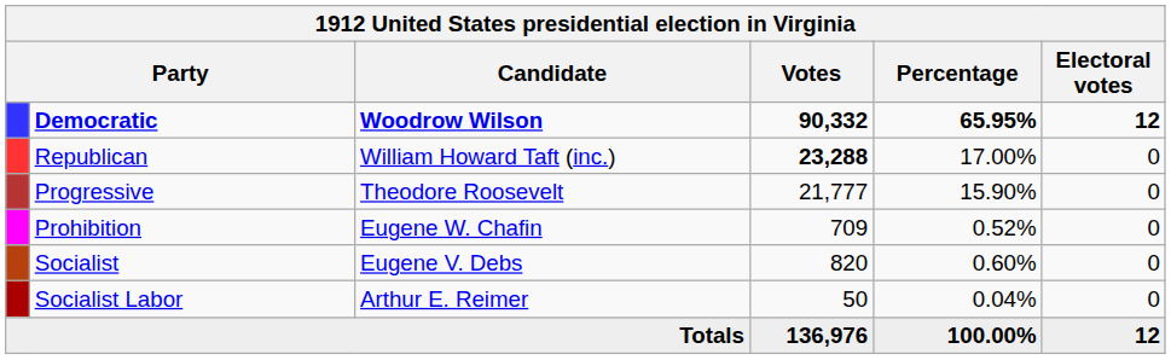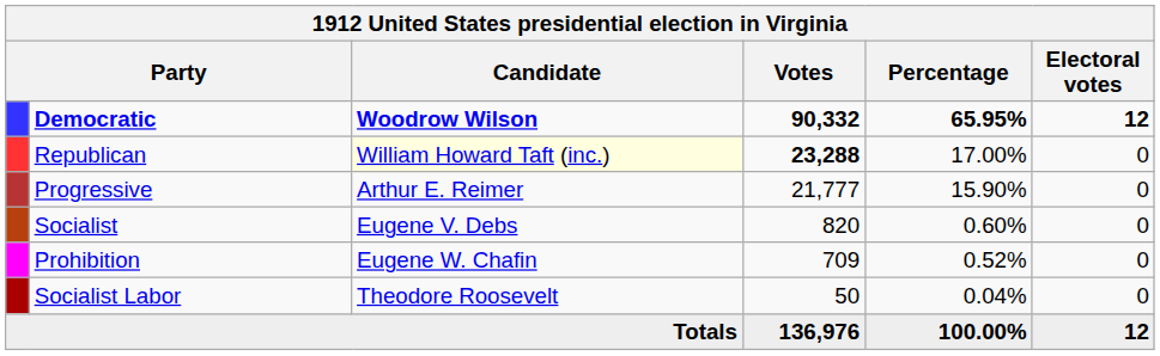 <table class="wikitable" style="font-size: 95%;">
 <tr>
 <th colspan="6">1912 United States presidential election in Virginia</th>
 </tr>
 <tr>
 <th colspan="2" style="width: 15em">Party</th>
 <th style="width: 17em">Candidate</th>
 <th style="width: 5em">Votes</th>
 <th style="width: 7em">Percentage</th>
 <th style="width: 5em">Electoral votes</th>
 </tr>
 <tr>
 <th style="background-color:#3333FF; width: 3px"></th>
 <td style="width: 130px"><strong><a href='#'>Democratic</a></strong></td>
 <td><strong><a href='#'>Woodrow Wilson</a></strong></td>
 <td align="right"><strong>90,332</strong></td>
 <td align="right"><strong>65.95%</strong></td>
 <td align="right"><strong>12</strong></td>
 </tr>
 <tr>
 <th style="background-color:#FF3333; width: 3px"></th>
 <td style="width: 130px"><a href='#'>Republican</a></td>
-<td><a href='#'>William Howard Taft</a>  (<a href='#'>inc.</a>)</td>
+<td style="background: lightyellow;"><a href='#'>William Howard Taft</a>  (<a href='#'>inc.</a>)</td>
 <td align="right"><strong>23,288</strong></td>
 <td align="right">17.00%</td>
 <td align="right">0</td>
 </tr>
 <tr>
 <th style="background-color:#B63434; width: 3px"></th>
 <td style="width: 130px"><a href='#'>Progressive</a></td>
-<td><a href='#'>Theodore Roosevelt</a></td>
+<td><a href='#'>Arthur E. Reimer</a></td>
 <td align="right">21,777</td>
 <td align="right">15.90%</td>
+<td align="right">0</td>
+</tr>
+<tr>
+<th style="background-color:#B7410E; width: 3px"></th>
+<td style="width: 130px"><a href='#'>Socialist</a></td>
+<td><a href='#'>Eugene V. Debs</a></td>
+<td align="right">820</td>
+<td align="right">0.60%</td>
 <td align="right">0</td>
 </tr>
 <tr>
 <th style="background-color:#FF00FF; width: 3px"></th>
 <td style="width: 130px"><a href='#'>Prohibition</a></td>
 <td><a href='#'>Eugene W. Chafin</a></td>
 <td align="right">709</td>
 <td align="right">0.52%</td>
 <td align="right">0</td>
 </tr>
 <tr>
-<th style="background-color:#B7410E; width: 3px"></th>
-<td style="width: 130px"><a href='#'>Socialist</a></td>
-<td><a href='#'>Eugene V. Debs</a></td>
-<td align="right">820</td>
-<td align="right">0.60%</td>
-<td align="right">0</td>
-</tr>
-<tr>
 <th style="background-color:#aa0000; width: 3px"></th>
 <td style="width: 130px"><a href='#'>Socialist Labor</a></td>
-<td><a href='#'>Arthur E. Reimer</a></td>
+<td><a href='#'>Theodore Roosevelt</a></td>
 <td align="right">50</td>
 <td align="right">0.04%</td>
 <td align="right">0</td>
 </tr>
 <tr style="background:#eee; text-align:right;">
 <td colspan="3"><strong>Totals</strong></td>
 <td><strong>136,976</strong></td>
 <td><strong>100.00%</strong></td>
 <td><strong>12</strong></td>
 </tr>
 </table>
